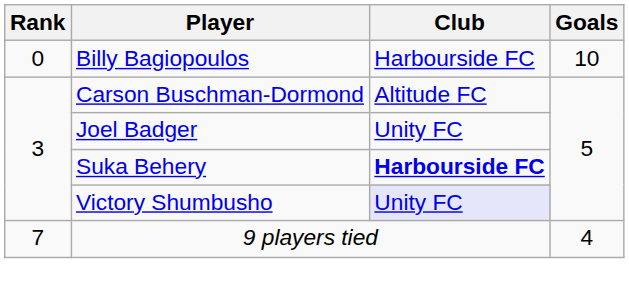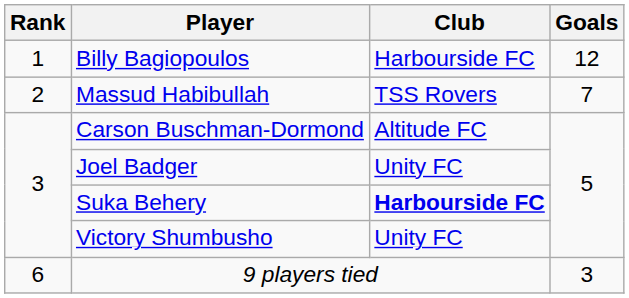 <table class="wikitable" style="text-align:center">
 <tr>
 <th>Rank</th>
 <th>Player</th>
 <th>Club</th>
 <th>Goals</th>
 </tr>
 <tr>
-<td>0</td>
+<td>1</td>
 <td style="text-align:left"> <a href='#'>Billy Bagiopoulos</a></td>
 <td style="text-align:left"><a href='#'>Harbourside FC</a></td>
-<td>10</td>
+<td>12</td>
+</tr>
+<tr>
+<td>2</td>
+<td style="text-align:left"> <a href='#'>Massud Habibullah</a></td>
+<td style="text-align:left"><a href='#'>TSS Rovers</a></td>
+<td>7</td>
 </tr>
 <tr>
 <td rowspan="4">3</td>
 <td style="text-align:left"> <a href='#'>Carson Buschman-Dormond</a></td>
 <td style="text-align:left"><a href='#'>Altitude FC</a></td>
 <td rowspan="4">5</td>
 </tr>
 <tr>
 <td style="text-align:left"> <a href='#'>Joel Badger</a></td>
 <td style="text-align:left"><a href='#'>Unity FC</a></td>
 </tr>
 <tr>
 <td style="text-align:left"> <a href='#'>Suka Behery</a></td>
 <td style="text-align:left"><strong><a href='#'>Harbourside FC</a></strong></td>
 </tr>
 <tr>
 <td style="text-align:left"> <a href='#'>Victory Shumbusho</a></td>
-<td style="background: lavender; text-align:left"><a href='#'>Unity FC</a></td>
+<td style="text-align:left"><a href='#'>Unity FC</a></td>
 </tr>
 <tr>
-<td style="text-align:center">7</td>
+<td style="text-align:center">6</td>
 <td style="text-align:center" colspan="2"><em>9 players tied</em></td>
-<td style="text-align:center">4</td>
+<td style="text-align:center">3</td>
 </tr>
 </table>
